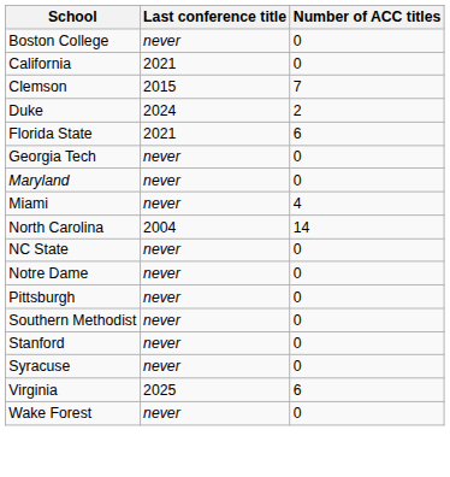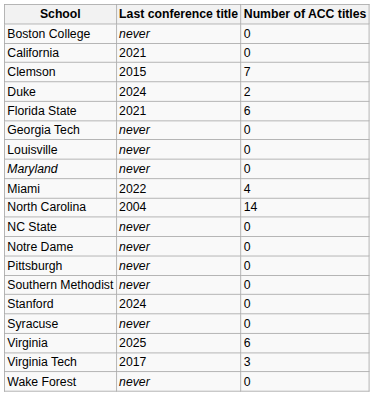 <table class="wikitable sortable" style="font-size:90%" align="center">
 <tr>
 <th>School</th>
 <th>Last conference title</th>
 <th>Number of ACC titles</th>
 </tr>
 <tr>
 <td>Boston College</td>
 <td><em>never</em></td>
 <td>0</td>
 </tr>
 <tr>
 <td>California</td>
 <td>2021</td>
 <td>0</td>
 </tr>
 <tr>
 <td>Clemson</td>
 <td>2015</td>
 <td>7</td>
 </tr>
 <tr>
 <td>Duke</td>
 <td>2024</td>
 <td>2</td>
 </tr>
 <tr>
 <td>Florida State</td>
 <td>2021</td>
 <td>6</td>
 </tr>
 <tr>
 <td>Georgia Tech</td>
 <td><em>never</em></td>
 <td>0</td>
 </tr>
 <tr>
+<td>Louisville</td>
+<td><em>never</em></td>
+<td>0</td>
+</tr>
+<tr>
 <td><em>Maryland</em></td>
 <td><em>never</em></td>
 <td>0</td>
 </tr>
 <tr>
 <td>Miami</td>
-<td><em>never</em></td>
+<td>2022</td>
 <td>4</td>
 </tr>
 <tr>
 <td>North Carolina</td>
 <td>2004</td>
 <td>14</td>
 </tr>
 <tr>
 <td>NC State</td>
 <td><em>never</em></td>
 <td>0</td>
 </tr>
 <tr>
 <td>Notre Dame</td>
 <td><em>never</em></td>
 <td>0</td>
 </tr>
 <tr>
 <td>Pittsburgh</td>
 <td><em>never</em></td>
 <td>0</td>
 </tr>
 <tr>
 <td>Southern Methodist</td>
 <td><em>never</em></td>
 <td>0</td>
 </tr>
 <tr>
 <td>Stanford</td>
-<td><em>never</em></td>
+<td>2024</td>
 <td>0</td>
 </tr>
 <tr>
 <td>Syracuse</td>
 <td><em>never</em></td>
 <td>0</td>
 </tr>
 <tr>
 <td>Virginia</td>
 <td>2025</td>
 <td>6</td>
 </tr>
 <tr>
+<td>Virginia Tech</td>
+<td>2017</td>
+<td>3</td>
+</tr>
+<tr>
 <td>Wake Forest</td>
 <td><em>never</em></td>
 <td>0</td>
 </tr>
 </table>
